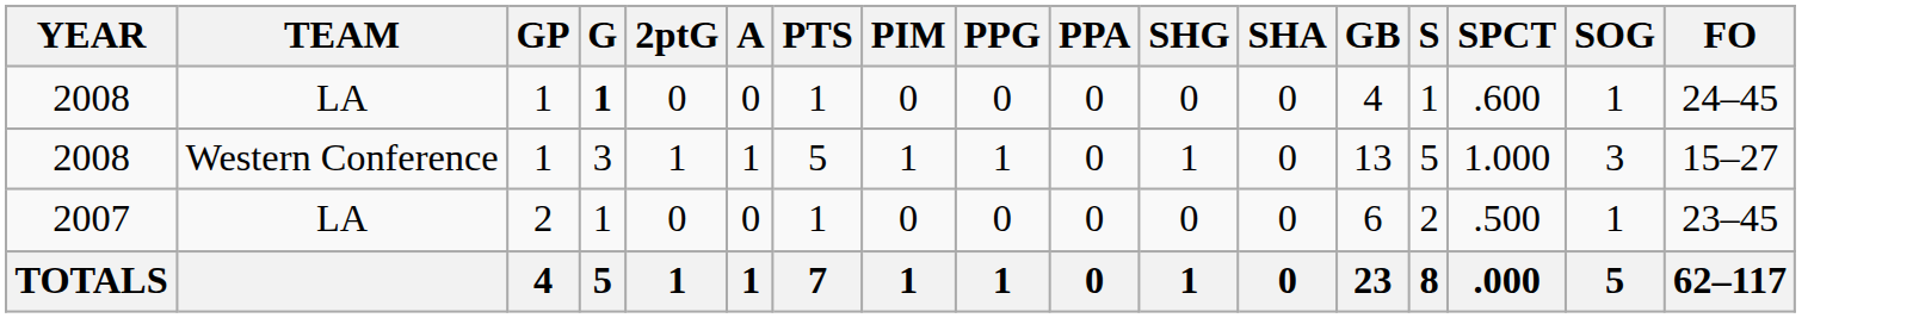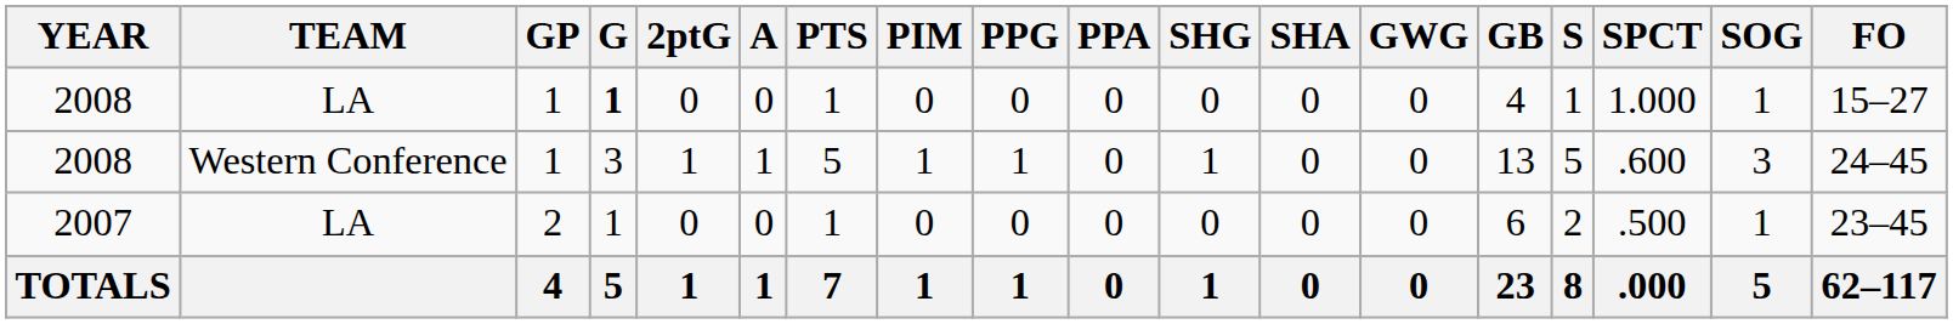 <table class="wikitable">
 <tr style="text-align:center;">
 <th>YEAR</th>
 <th>TEAM</th>
 <th>GP</th>
 <th>G</th>
 <th>2ptG</th>
 <th>A</th>
 <th>PTS</th>
 <th>PIM</th>
 <th>PPG</th>
 <th>PPA</th>
 <th>SHG</th>
 <th>SHA</th>
+<th>GWG</th>
 <th>GB</th>
 <th>S</th>
 <th>SPCT</th>
 <th>SOG</th>
 <th>FO</th>
 </tr>
 <tr style="text-align:center;">
 <td>2008</td>
 <td>LA</td>
 <td>1</td>
 <td><strong>1</strong></td>
 <td>0</td>
 <td>0</td>
 <td>1</td>
 <td>0</td>
 <td>0</td>
 <td>0</td>
 <td>0</td>
 <td>0</td>
+<td>0</td>
 <td>4</td>
 <td>1</td>
-<td>.600</td>
+<td>1.000</td>
 <td>1</td>
-<td>24–45</td>
+<td>15–27</td>
 </tr>
 <tr style="text-align:center;">
 <td>2008</td>
 <td>Western Conference</td>
 <td>1</td>
 <td>3</td>
 <td>1</td>
 <td>1</td>
 <td>5</td>
 <td>1</td>
 <td>1</td>
 <td>0</td>
 <td>1</td>
 <td>0</td>
+<td>0</td>
 <td>13</td>
 <td>5</td>
-<td>1.000</td>
+<td>.600</td>
 <td>3</td>
-<td>15–27</td>
+<td>24–45</td>
 </tr>
 <tr style="text-align:center;">
 <td>2007</td>
 <td>LA</td>
 <td>2</td>
 <td>1</td>
 <td>0</td>
 <td>0</td>
 <td>1</td>
+<td>0</td>
 <td>0</td>
 <td>0</td>
 <td>0</td>
 <td>0</td>
 <td>0</td>
 <td>6</td>
 <td>2</td>
 <td>.500</td>
 <td>1</td>
 <td>23–45</td>
 </tr>
 <tr style="text-align:center;">
 <th>TOTALS</th>
 <th></th>
 <th>4</th>
 <th>5</th>
 <th>1</th>
 <th>1</th>
 <th>7</th>
 <th>1</th>
 <th>1</th>
 <th>0</th>
 <th>1</th>
 <th>0</th>
+<th>0</th>
 <th>23</th>
 <th>8</th>
 <th>.000</th>
 <th>5</th>
 <th>62–117</th>
 </tr>
 </table>
